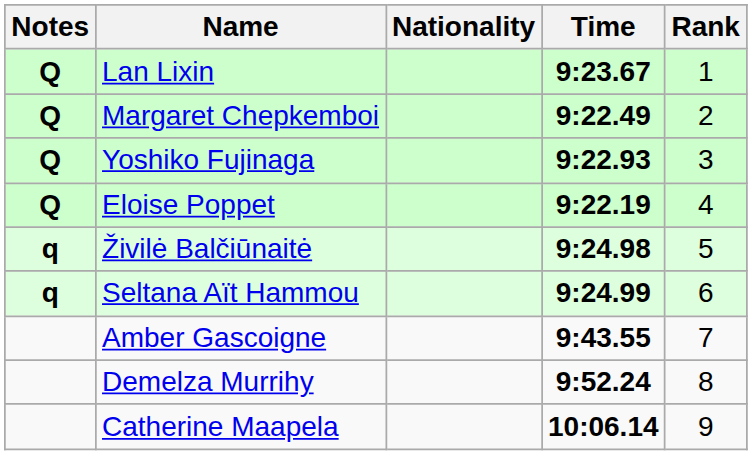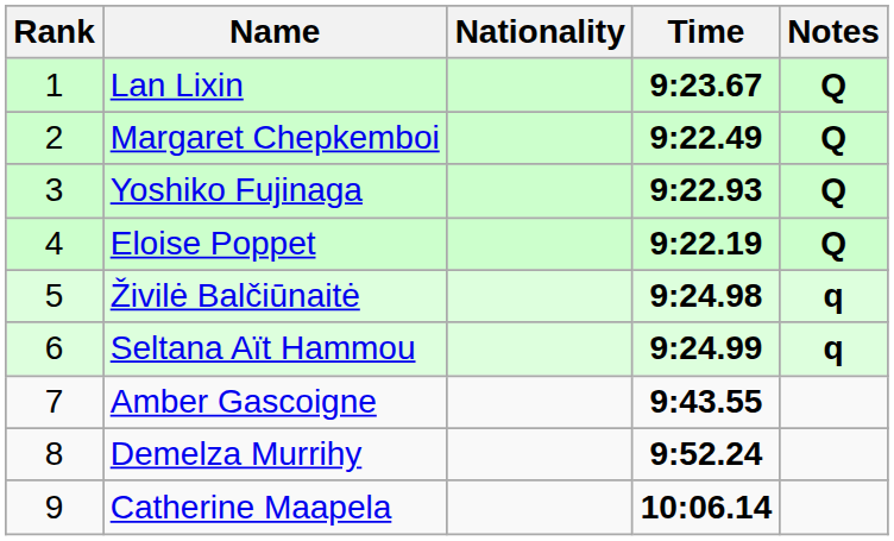 <table class="wikitable sortable" style="text-align:center">
 <tr>
-<th>Notes</th>
+<th>Rank</th>
 <th>Name</th>
 <th>Nationality</th>
 <th>Time</th>
-<th>Rank</th>
+<th>Notes</th>
 </tr>
 <tr bgcolor=ccffcc>
-<td><strong>Q</strong></td>
+<td>1</td>
 <td align=left><a href='#'>Lan Lixin</a></td>
 <td align=left></td>
 <td><strong>9:23.67</strong></td>
-<td>1</td>
+<td><strong>Q</strong></td>
 </tr>
 <tr bgcolor=ccffcc>
-<td><strong>Q</strong></td>
+<td>2</td>
 <td align=left><a href='#'>Margaret Chepkemboi</a></td>
 <td align=left></td>
 <td><strong>9:22.49</strong></td>
-<td>2</td>
+<td><strong>Q</strong></td>
 </tr>
 <tr bgcolor=ccffcc>
-<td><strong>Q</strong></td>
+<td>3</td>
 <td align=left><a href='#'>Yoshiko Fujinaga</a></td>
 <td align=left></td>
 <td><strong>9:22.93</strong></td>
-<td>3</td>
+<td><strong>Q</strong></td>
 </tr>
 <tr bgcolor=ccffcc>
-<td><strong>Q</strong></td>
+<td>4</td>
 <td align=left><a href='#'>Eloise Poppet</a></td>
 <td align=left></td>
 <td><strong>9:22.19</strong></td>
-<td>4</td>
+<td><strong>Q</strong></td>
 </tr>
 <tr bgcolor=ddffdd>
-<td><strong>q</strong></td>
+<td>5</td>
 <td align=left><a href='#'>Živilė Balčiūnaitė</a></td>
 <td align=left></td>
 <td><strong>9:24.98</strong></td>
-<td>5</td>
+<td><strong>q</strong></td>
 </tr>
 <tr bgcolor=ddffdd>
-<td><strong>q</strong></td>
+<td>6</td>
 <td align=left><a href='#'>Seltana Aït Hammou</a></td>
 <td align=left></td>
 <td><strong>9:24.99</strong></td>
-<td>6</td>
+<td><strong>q</strong></td>
 </tr>
 <tr>
-<td></td>
+<td>7</td>
 <td align=left><a href='#'>Amber Gascoigne</a></td>
 <td align=left></td>
 <td><strong>9:43.55</strong></td>
-<td>7</td>
+<td></td>
 </tr>
 <tr>
-<td></td>
+<td>8</td>
 <td align=left><a href='#'>Demelza Murrihy</a></td>
 <td align=left></td>
 <td><strong>9:52.24</strong></td>
-<td>8</td>
+<td></td>
 </tr>
 <tr>
-<td></td>
+<td>9</td>
 <td align=left><a href='#'>Catherine Maapela</a></td>
 <td align=left></td>
 <td><strong>10:06.14</strong></td>
-<td>9</td>
+<td></td>
 </tr>
 </table>
